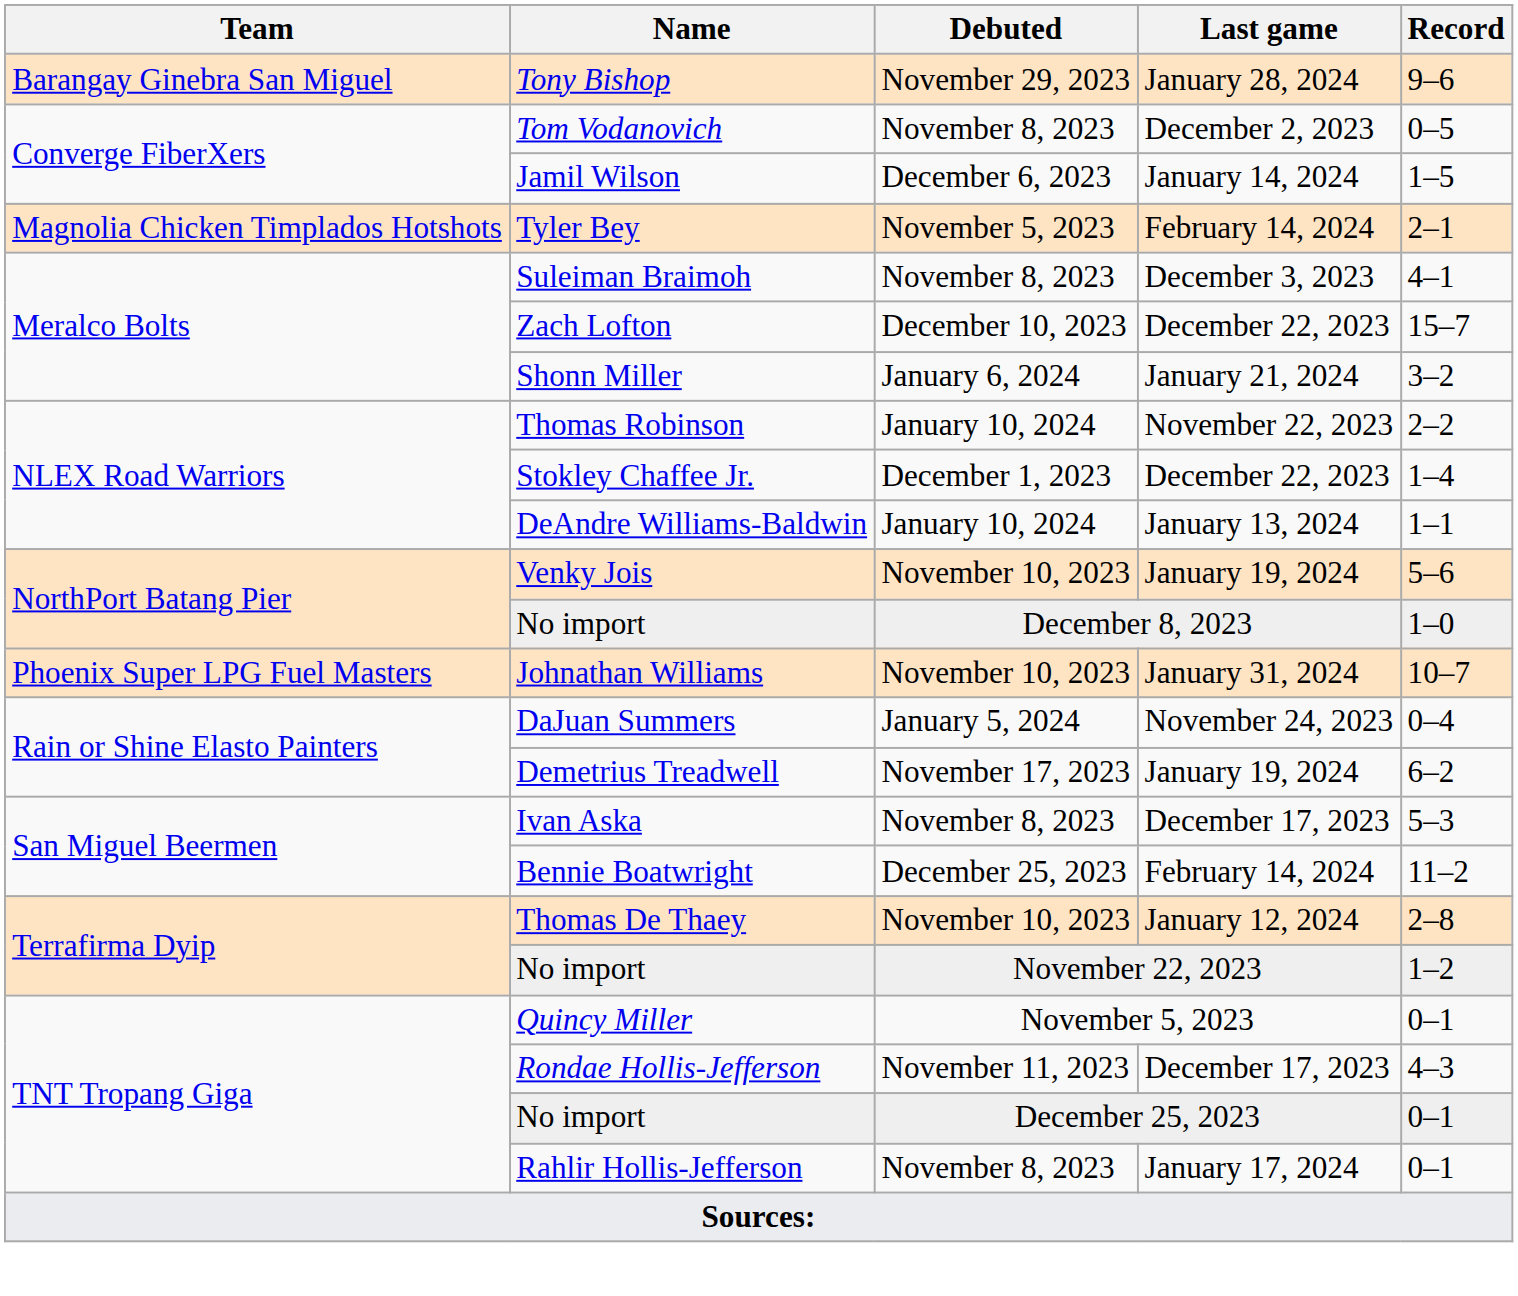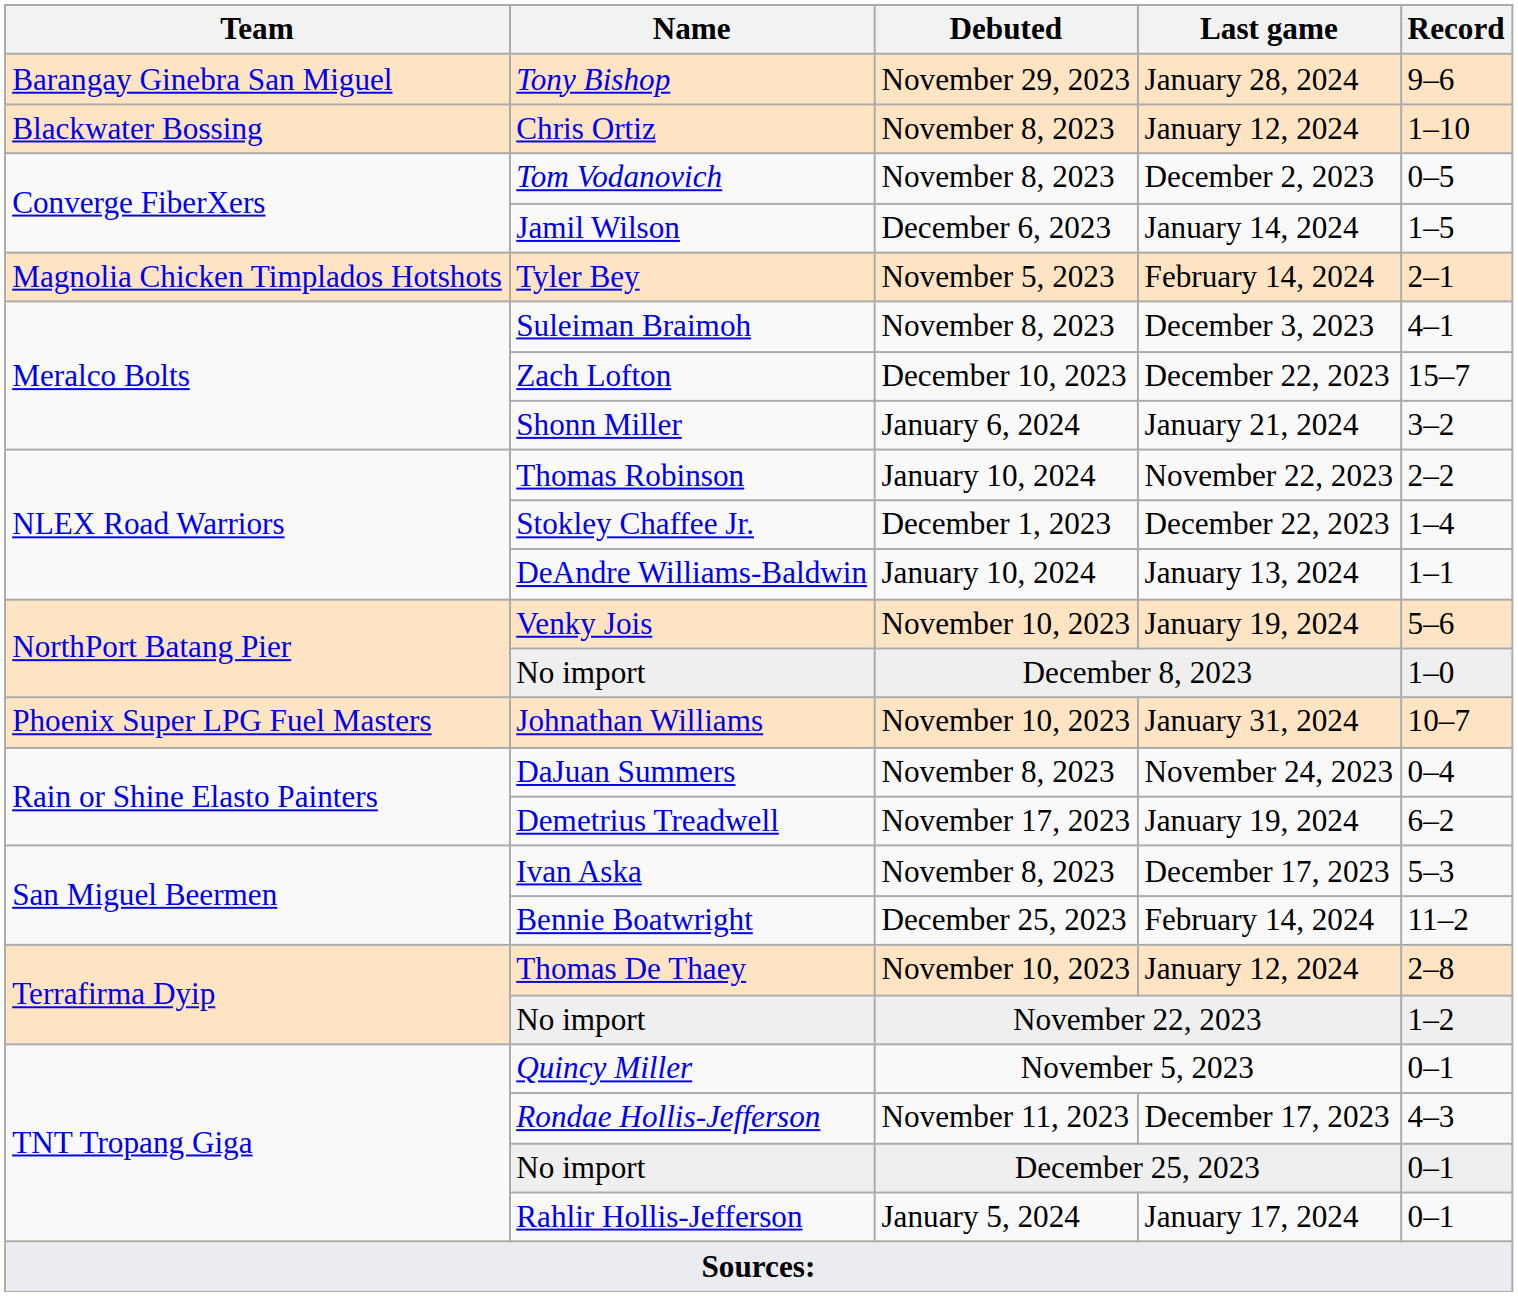 <table class="wikitable">
 <tr>
 <th>Team</th>
 <th>Name</th>
 <th>Debuted</th>
 <th>Last game</th>
 <th>Record</th>
 </tr>
 <tr bgcolor=#FFE4C4>
 <td><a href='#'>Barangay Ginebra San Miguel</a></td>
 <td> <em><a href='#'>Tony Bishop</a></em></td>
 <td>November 29, 2023 </td>
 <td>January 28, 2024 </td>
 <td>9–6</td>
+</tr>
+<tr bgcolor=#FFE4C4>
+<td><a href='#'>Blackwater Bossing</a></td>
+<td> <a href='#'>Chris Ortiz</a></td>
+<td>November 8, 2023 </td>
+<td>January 12, 2024 </td>
+<td>1–10</td>
 </tr>
 <tr>
 <td rowspan=2><a href='#'>Converge FiberXers</a></td>
 <td> <em><a href='#'>Tom Vodanovich</a></em></td>
 <td>November 8, 2023 </td>
 <td>December 2, 2023 </td>
 <td>0–5</td>
 </tr>
 <tr>
 <td> <a href='#'>Jamil Wilson</a></td>
 <td>December 6, 2023 </td>
 <td>January 14, 2024 </td>
 <td>1–5</td>
 </tr>
 <tr bgcolor=#FFE4C4>
 <td><a href='#'>Magnolia Chicken Timplados Hotshots</a></td>
 <td> <a href='#'>Tyler Bey</a></td>
 <td>November 5, 2023 </td>
 <td>February 14, 2024 </td>
 <td>2–1</td>
 </tr>
 <tr>
 <td rowspan=3><a href='#'>Meralco Bolts</a></td>
 <td> <a href='#'>Suleiman Braimoh</a></td>
 <td>November 8, 2023 </td>
 <td>December 3, 2023 </td>
 <td>4–1</td>
 </tr>
 <tr>
 <td> <a href='#'>Zach Lofton</a></td>
 <td>December 10, 2023 </td>
 <td>December 22, 2023 </td>
 <td>15–7</td>
 </tr>
 <tr>
 <td> <a href='#'>Shonn Miller</a></td>
 <td>January 6, 2024 </td>
 <td>January 21, 2024 </td>
 <td>3–2</td>
 </tr>
 <tr>
 <td rowspan=3><a href='#'>NLEX Road Warriors</a></td>
 <td> <a href='#'>Thomas Robinson</a></td>
 <td>January 10, 2024 </td>
 <td>November 22, 2023 </td>
 <td>2–2</td>
 </tr>
 <tr>
 <td> <a href='#'>Stokley Chaffee Jr.</a></td>
 <td>December 1, 2023 </td>
 <td>December 22, 2023 </td>
 <td>1–4</td>
 </tr>
 <tr>
 <td> <a href='#'>DeAndre Williams-Baldwin</a></td>
 <td>January 10, 2024 </td>
 <td>January 13, 2024 </td>
 <td>1–1</td>
 </tr>
 <tr bgcolor=#FFE4C4>
 <td rowspan=2><a href='#'>NorthPort Batang Pier</a></td>
 <td> <a href='#'>Venky Jois</a></td>
 <td>November 10, 2023 </td>
 <td>January 19, 2024 </td>
 <td>5–6</td>
 </tr>
 <tr bgcolor=#efefef>
 <td>No import</td>
 <td colspan="2" align=center>December 8, 2023 </td>
 <td>1–0</td>
 </tr>
 <tr bgcolor=#FFE4C4>
 <td><a href='#'>Phoenix Super LPG Fuel Masters</a></td>
 <td> <a href='#'>Johnathan Williams</a></td>
 <td>November 10, 2023 </td>
 <td>January 31, 2024 </td>
 <td>10–7</td>
 </tr>
 <tr>
 <td rowspan=2><a href='#'>Rain or Shine Elasto Painters</a></td>
 <td> <a href='#'>DaJuan Summers</a></td>
-<td>January 5, 2024 </td>
+<td>November 8, 2023 </td>
 <td>November 24, 2023 </td>
 <td>0–4</td>
 </tr>
 <tr>
 <td> <a href='#'>Demetrius Treadwell</a></td>
 <td>November 17, 2023 </td>
 <td>January 19, 2024 </td>
 <td>6–2</td>
 </tr>
 <tr>
 <td rowspan=2><a href='#'>San Miguel Beermen</a></td>
 <td> <a href='#'>Ivan Aska</a></td>
 <td>November 8, 2023 </td>
 <td>December 17, 2023 </td>
 <td>5–3</td>
 </tr>
 <tr>
 <td> <a href='#'>Bennie Boatwright</a></td>
 <td>December 25, 2023 </td>
 <td>February 14, 2024 </td>
 <td>11–2</td>
 </tr>
 <tr bgcolor=#FFE4C4>
 <td rowspan=2><a href='#'>Terrafirma Dyip</a></td>
 <td> <a href='#'>Thomas De Thaey</a></td>
 <td>November 10, 2023 </td>
 <td>January 12, 2024 </td>
 <td>2–8</td>
 </tr>
 <tr bgcolor=#efefef>
 <td>No import</td>
 <td colspan="2" align=center>November 22, 2023 </td>
 <td>1–2</td>
 </tr>
 <tr>
 <td rowspan=4><a href='#'>TNT Tropang Giga</a></td>
 <td> <em><a href='#'>Quincy Miller</a></em></td>
 <td colspan=2 align=center>November 5, 2023 </td>
 <td>0–1</td>
 </tr>
 <tr>
 <td> <em><a href='#'>Rondae Hollis-Jefferson</a></em></td>
 <td>November 11, 2023 </td>
 <td>December 17, 2023 </td>
 <td>4–3</td>
 </tr>
 <tr bgcolor=#efefef>
 <td>No import</td>
 <td colspan="2" align=center>December 25, 2023 </td>
 <td>0–1</td>
 </tr>
 <tr>
 <td> <a href='#'>Rahlir Hollis-Jefferson</a></td>
-<td>November 8, 2023 </td>
+<td>January 5, 2024 </td>
 <td>January 17, 2024 </td>
 <td>0–1</td>
 </tr>
 <tr class="sortbottom">
 <td colspan="5" align="bottom" style="background-color:#EAECF0; text-align:center"><strong>Sources:</strong></td>
 </tr>
 </table>
